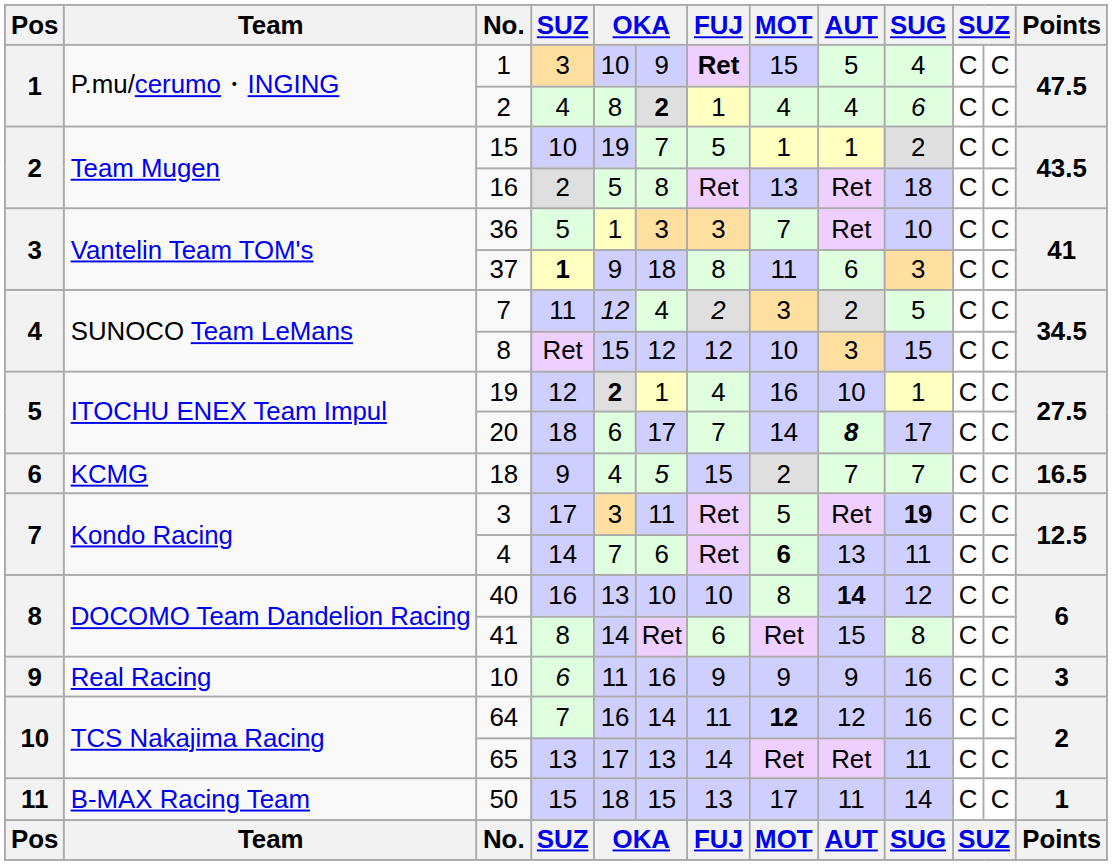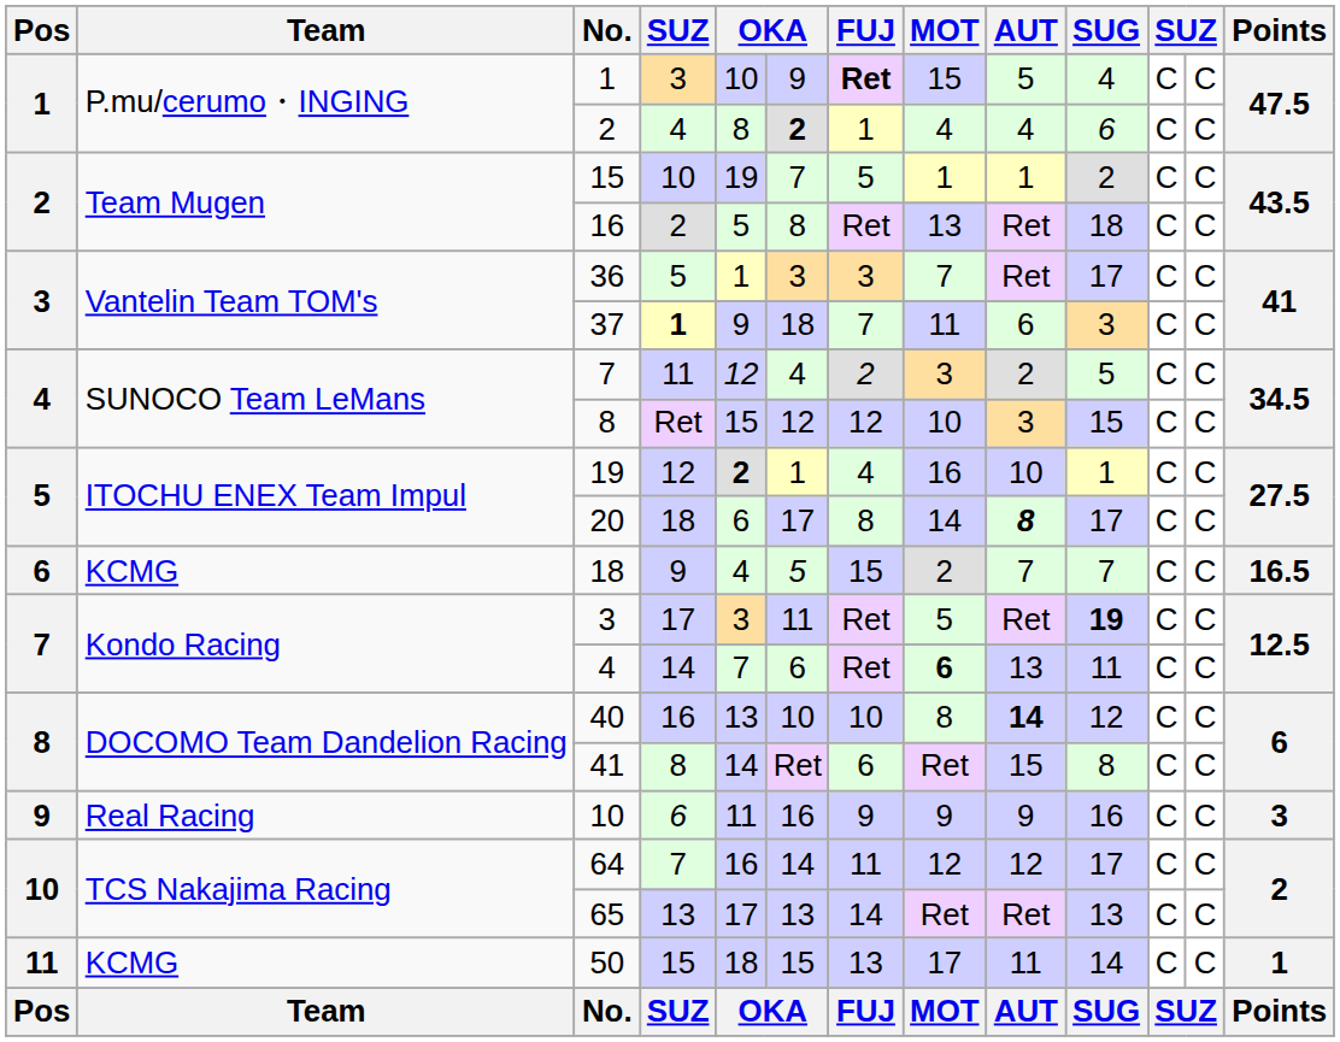 <table class="wikitable" style="font-size:85%; text-align:center">
 <tr style="background:#f9f9f9" valign="top">
 <th valign="middle">Pos</th>
 <th valign="middle">Team</th>
 <th valign="middle">No.</th>
 <th><a href='#'>SUZ</a></th>
 <th colspan=2><a href='#'>OKA</a></th>
 <th><a href='#'>FUJ</a></th>
 <th><a href='#'>MOT</a></th>
 <th><a href='#'>AUT</a></th>
 <th><a href='#'>SUG</a></th>
 <th colspan=2><a href='#'>SUZ</a></th>
 <th valign="middle">Points</th>
 </tr>
 <tr>
 <th rowspan=2>1</th>
 <td align="left" rowspan=2>P.mu/<a href='#'>cerumo</a>・<a href='#'>INGING</a></td>
 <td>1</td>
 <td style="background:#ffdf9f;">3</td>
 <td style="background:#cfcfff;">10</td>
 <td style="background:#cfcfff;">9</td>
 <td style="background:#efcfff;"><strong>Ret</strong></td>
 <td style="background:#cfcfff;">15</td>
 <td style="background:#dfffdf;">5</td>
 <td style="background:#dfffdf;">4</td>
 <td style="background:#ffffff;">C</td>
 <td style="background:#ffffff;">C</td>
 <th rowspan=2>47.5</th>
 </tr>
 <tr>
 <td>2</td>
 <td style="background:#dfffdf;">4</td>
 <td style="background:#dfffdf;">8</td>
 <td style="background:#dfdfdf;"><strong>2</strong></td>
 <td style="background:#ffffbf;">1</td>
 <td style="background:#dfffdf;">4</td>
 <td style="background:#dfffdf;">4</td>
 <td style="background:#dfffdf;"><em>6</em></td>
 <td style="background:#ffffff;">C</td>
 <td style="background:#ffffff;">C</td>
 </tr>
 <tr>
 <th rowspan=2>2</th>
 <td align="left" rowspan=2><a href='#'>Team Mugen</a></td>
 <td>15</td>
 <td style="background:#cfcfff;">10</td>
 <td style="background:#cfcfff;">19</td>
 <td style="background:#dfffdf;">7</td>
 <td style="background:#dfffdf;">5</td>
 <td style="background:#ffffbf;">1</td>
 <td style="background:#ffffbf;">1</td>
 <td style="background:#dfdfdf;">2</td>
 <td style="background:#ffffff;">C</td>
 <td style="background:#ffffff;">C</td>
 <th rowspan=2>43.5</th>
 </tr>
 <tr>
 <td>16</td>
 <td style="background:#dfdfdf;">2</td>
 <td style="background:#dfffdf;">5</td>
 <td style="background:#dfffdf;">8</td>
 <td style="background:#efcfff;">Ret</td>
 <td style="background:#cfcfff;">13</td>
 <td style="background:#efcfff;">Ret</td>
 <td style="background:#cfcfff;">18</td>
 <td style="background:#ffffff;">C</td>
 <td style="background:#ffffff;">C</td>
 </tr>
 <tr>
 <th rowspan=2>3</th>
 <td align="left" rowspan=2><a href='#'>Vantelin Team TOM's</a></td>
 <td>36</td>
 <td style="background:#dfffdf;">5</td>
 <td style="background:#ffffbf;">1</td>
 <td style="background:#ffdf9f;">3</td>
 <td style="background:#ffdf9f;">3</td>
 <td style="background:#dfffdf;">7</td>
 <td style="background:#efcfff;">Ret</td>
-<td style="background:#cfcfff;">10</td>
+<td style="background:#cfcfff;">17</td>
 <td style="background:#ffffff;">C</td>
 <td style="background:#ffffff;">C</td>
 <th rowspan=2>41</th>
 </tr>
 <tr>
 <td>37</td>
 <td style="background:#ffffbf;"><strong>1</strong></td>
 <td style="background:#cfcfff;">9</td>
 <td style="background:#cfcfff;">18</td>
-<td style="background:#dfffdf;">8</td>
+<td style="background:#dfffdf;">7</td>
 <td style="background:#cfcfff;">11</td>
 <td style="background:#dfffdf;">6</td>
 <td style="background:#ffdf9f;">3</td>
 <td style="background:#ffffff;">C</td>
 <td style="background:#ffffff;">C</td>
 </tr>
 <tr>
 <th rowspan=2>4</th>
 <td align="left" rowspan=2>SUNOCO <a href='#'>Team LeMans</a></td>
 <td>7</td>
 <td style="background:#cfcfff;">11</td>
 <td style="background:#cfcfff;"><em>12</em></td>
 <td style="background:#dfffdf;">4</td>
 <td style="background:#dfdfdf;"><em>2</em></td>
 <td style="background:#ffdf9f;">3</td>
 <td style="background:#dfdfdf;">2</td>
 <td style="background:#dfffdf;">5</td>
 <td style="background:#ffffff;">C</td>
 <td style="background:#ffffff;">C</td>
 <th rowspan=2>34.5</th>
 </tr>
 <tr>
 <td>8</td>
 <td style="background:#efcfff;">Ret</td>
 <td style="background:#cfcfff;">15</td>
 <td style="background:#cfcfff;">12</td>
 <td style="background:#cfcfff;">12</td>
 <td style="background:#cfcfff;">10</td>
 <td style="background:#ffdf9f;">3</td>
 <td style="background:#cfcfff;">15</td>
 <td style="background:#ffffff;">C</td>
 <td style="background:#ffffff;">C</td>
 </tr>
 <tr>
 <th rowspan=2>5</th>
 <td align="left" rowspan=2><a href='#'>ITOCHU ENEX Team Impul</a></td>
 <td>19</td>
 <td style="background:#cfcfff;">12</td>
 <td style="background:#dfdfdf;"><strong>2</strong></td>
 <td style="background:#ffffbf;">1</td>
 <td style="background:#dfffdf;">4</td>
 <td style="background:#cfcfff;">16</td>
 <td style="background:#cfcfff;">10</td>
 <td style="background:#ffffbf;">1</td>
 <td style="background:#ffffff;">C</td>
 <td style="background:#ffffff;">C</td>
 <th rowspan=2>27.5</th>
 </tr>
 <tr>
 <td>20</td>
 <td style="background:#cfcfff;">18</td>
 <td style="background:#dfffdf;">6</td>
 <td style="background:#cfcfff;">17</td>
-<td style="background:#dfffdf;">7</td>
+<td style="background:#dfffdf;">8</td>
 <td style="background:#cfcfff;">14</td>
 <td style="background:#dfffdf;"><strong><em>8</em></strong></td>
 <td style="background:#cfcfff;">17</td>
 <td style="background:#ffffff;">C</td>
 <td style="background:#ffffff;">C</td>
 </tr>
 <tr>
 <th>6</th>
 <td align="left"><a href='#'>KCMG</a></td>
 <td>18</td>
 <td style="background:#cfcfff;">9</td>
 <td style="background:#dfffdf;">4</td>
 <td style="background:#dfffdf;"><em>5</em></td>
 <td style="background:#cfcfff;">15</td>
 <td style="background:#dfdfdf;">2</td>
 <td style="background:#dfffdf;">7</td>
 <td style="background:#dfffdf;">7</td>
 <td style="background:#ffffff;">C</td>
 <td style="background:#ffffff;">C</td>
 <th>16.5</th>
 </tr>
 <tr>
 <th rowspan=2>7</th>
 <td align="left" rowspan=2><a href='#'>Kondo Racing</a></td>
 <td>3</td>
 <td style="background:#cfcfff;">17</td>
 <td style="background:#ffdf9f;">3</td>
 <td style="background:#cfcfff;">11</td>
 <td style="background:#efcfff;">Ret</td>
 <td style="background:#dfffdf;">5</td>
 <td style="background:#efcfff;">Ret</td>
 <td style="background:#cfcfff;"><strong>19</strong></td>
 <td style="background:#ffffff;">C</td>
 <td style="background:#ffffff;">C</td>
 <th rowspan=2>12.5</th>
 </tr>
 <tr>
 <td>4</td>
 <td style="background:#cfcfff;">14</td>
 <td style="background:#dfffdf;">7</td>
 <td style="background:#dfffdf;">6</td>
 <td style="background:#efcfff;">Ret</td>
 <td style="background:#dfffdf;"><strong>6</strong></td>
 <td style="background:#cfcfff;">13</td>
 <td style="background:#cfcfff;">11</td>
 <td style="background:#ffffff;">C</td>
 <td style="background:#ffffff;">C</td>
 </tr>
 <tr>
 <th rowspan=2>8</th>
 <td align="left" rowspan=2><a href='#'>DOCOMO Team Dandelion Racing</a></td>
 <td>40</td>
 <td style="background:#cfcfff;">16</td>
 <td style="background:#cfcfff;">13</td>
 <td style="background:#cfcfff;">10</td>
 <td style="background:#cfcfff;">10</td>
 <td style="background:#dfffdf;">8</td>
 <td style="background:#cfcfff;"><strong>14</strong></td>
 <td style="background:#cfcfff;">12</td>
 <td style="background:#ffffff;">C</td>
 <td style="background:#ffffff;">C</td>
 <th rowspan=2>6</th>
 </tr>
 <tr>
 <td>41</td>
 <td style="background:#dfffdf;">8</td>
 <td style="background:#cfcfff;">14</td>
 <td style="background:#efcfff;">Ret</td>
 <td style="background:#dfffdf;">6</td>
 <td style="background:#efcfff;">Ret</td>
 <td style="background:#cfcfff;">15</td>
 <td style="background:#dfffdf;">8</td>
 <td style="background:#ffffff;">C</td>
 <td style="background:#ffffff;">C</td>
 </tr>
 <tr>
 <th>9</th>
 <td align="left"><a href='#'>Real Racing</a></td>
 <td>10</td>
 <td style="background:#dfffdf;"><em>6</em></td>
 <td style="background:#cfcfff;">11</td>
 <td style="background:#cfcfff;">16</td>
 <td style="background:#cfcfff;">9</td>
 <td style="background:#cfcfff;">9</td>
 <td style="background:#cfcfff;">9</td>
 <td style="background:#cfcfff;">16</td>
 <td style="background:#ffffff;">C</td>
 <td style="background:#ffffff;">C</td>
 <th>3</th>
 </tr>
 <tr>
 <th rowspan=2>10</th>
 <td align="left" rowspan=2><a href='#'>TCS Nakajima Racing</a></td>
 <td>64</td>
 <td style="background:#dfffdf;">7</td>
 <td style="background:#cfcfff;">16</td>
 <td style="background:#cfcfff;">14</td>
 <td style="background:#cfcfff;">11</td>
-<td style="background:#cfcfff;"><strong>12</strong></td>
 <td style="background:#cfcfff;">12</td>
-<td style="background:#cfcfff;">16</td>
+<td style="background:#cfcfff;">12</td>
+<td style="background:#cfcfff;">17</td>
 <td style="background:#ffffff;">C</td>
 <td style="background:#ffffff;">C</td>
 <th rowspan=2>2</th>
 </tr>
 <tr>
 <td>65</td>
 <td style="background:#cfcfff;">13</td>
 <td style="background:#cfcfff;">17</td>
 <td style="background:#cfcfff;">13</td>
 <td style="background:#cfcfff;">14</td>
 <td style="background:#efcfff;">Ret</td>
 <td style="background:#efcfff;">Ret</td>
-<td style="background:#cfcfff;">11</td>
+<td style="background:#cfcfff;">13</td>
 <td style="background:#ffffff;">C</td>
 <td style="background:#ffffff;">C</td>
 </tr>
 <tr>
 <th>11</th>
-<td align="left"><a href='#'>B-MAX Racing Team</a></td>
+<td align="left"><a href='#'>KCMG</a></td>
 <td>50</td>
 <td style="background:#cfcfff;">15</td>
 <td style="background:#cfcfff;">18</td>
 <td style="background:#cfcfff;">15</td>
 <td style="background:#cfcfff;">13</td>
 <td style="background:#cfcfff;">17</td>
 <td style="background:#cfcfff;">11</td>
 <td style="background:#cfcfff;">14</td>
 <td style="background:#ffffff;">C</td>
 <td style="background:#ffffff;">C</td>
 <th>1</th>
 </tr>
 <tr>
 <th valign="middle">Pos</th>
 <th valign="middle">Team</th>
 <th valign="middle">No.</th>
 <th><a href='#'>SUZ</a></th>
 <th colspan=2><a href='#'>OKA</a></th>
 <th><a href='#'>FUJ</a></th>
 <th><a href='#'>MOT</a></th>
 <th><a href='#'>AUT</a></th>
 <th><a href='#'>SUG</a></th>
 <th colspan=2><a href='#'>SUZ</a></th>
 <th valign="middle">Points</th>
 </tr>
 </table>
